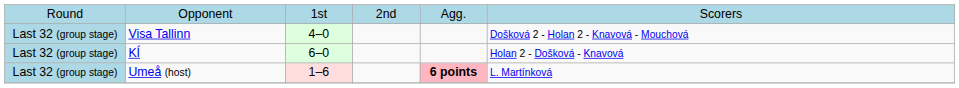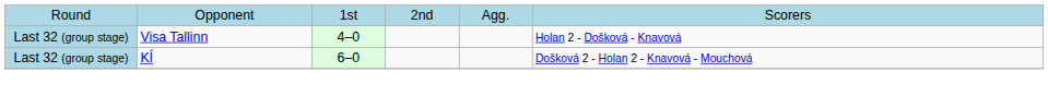 <table class="wikitable" style="text-align:center">
 <tr bgcolor=lightblue>
 <td width=150px>Round</td>
 <td width=200px>Opponent</td>
 <td width=80px>1st</td>
 <td width=80px>2nd</td>
 <td width=80px>Agg.</td>
 <td width=600px>Scorers</td>
 </tr>
 <tr>
 <td bgcolor=lightblue>Last 32 <small>(group stage)</small></td>
 <td align=left> <a href='#'>Visa Tallinn</a></td>
 <td bgcolor="#ddffdd">4–0</td>
 <td></td>
 <td></td>
-<td align=left><small><a href='#'>Došková</a> 2 - <a href='#'>Holan</a> 2 - <a href='#'>Knavová</a> - <a href='#'>Mouchová</a></small></td>
+<td align=left><small><a href='#'>Holan</a> 2 - <a href='#'>Došková</a> - <a href='#'>Knavová</a></small></td>
 </tr>
 <tr>
 <td bgcolor=lightblue>Last 32 <small>(group stage)</small></td>
 <td align=left> <a href='#'>KÍ</a></td>
 <td bgcolor="#ddffdd">6–0</td>
 <td></td>
 <td></td>
-<td align=left><small><a href='#'>Holan</a> 2 - <a href='#'>Došková</a> - <a href='#'>Knavová</a></small></td>
-</tr>
-<tr>
-<td bgcolor=lightblue>Last 32 <small>(group stage)</small></td>
-<td align=left> <a href='#'>Umeå</a> <small>(host)</small></td>
-<td bgcolor="#ffdddd">1–6</td>
-<td></td>
-<td bgcolor=lightpink><strong>6 points</strong></td>
-<td align=left><small><a href='#'>L. Martínková</a></small></td>
+<td align=left><small><a href='#'>Došková</a> 2 - <a href='#'>Holan</a> 2 - <a href='#'>Knavová</a> - <a href='#'>Mouchová</a></small></td>
 </tr>
 <tr>
 </tr>
 </table>
